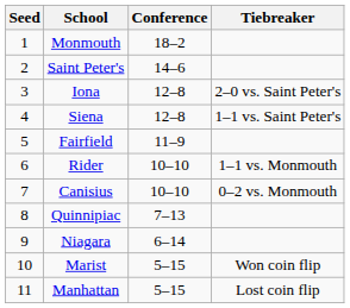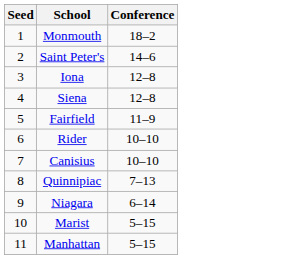 <table class="wikitable" style="text-align:center">
 <tr>
 <th>Seed</th>
 <th>School</th>
 <th>Conference</th>
-<th>Tiebreaker</th>
 </tr>
 <tr>
 <td>1</td>
 <td><a href='#'>Monmouth</a></td>
 <td>18–2</td>
-<td></td>
 </tr>
 <tr>
 <td>2</td>
 <td><a href='#'>Saint Peter's</a></td>
 <td>14–6</td>
-<td></td>
 </tr>
 <tr>
 <td>3</td>
 <td><a href='#'>Iona</a></td>
 <td>12–8</td>
-<td>2–0 vs. Saint Peter's</td>
 </tr>
 <tr>
 <td>4</td>
 <td><a href='#'>Siena</a></td>
 <td>12–8</td>
-<td>1–1 vs. Saint Peter's</td>
 </tr>
 <tr>
 <td>5</td>
 <td><a href='#'>Fairfield</a></td>
 <td>11–9</td>
-<td></td>
 </tr>
 <tr>
 <td>6</td>
 <td><a href='#'>Rider</a></td>
 <td>10–10</td>
-<td>1–1 vs. Monmouth</td>
 </tr>
 <tr>
 <td>7</td>
 <td><a href='#'>Canisius</a></td>
 <td>10–10</td>
-<td>0–2 vs. Monmouth</td>
 </tr>
 <tr>
 <td>8</td>
 <td><a href='#'>Quinnipiac</a></td>
 <td>7–13</td>
-<td></td>
 </tr>
 <tr>
 <td>9</td>
 <td><a href='#'>Niagara</a></td>
 <td>6–14</td>
-<td></td>
 </tr>
 <tr>
 <td>10</td>
 <td><a href='#'>Marist</a></td>
 <td>5–15</td>
-<td>Won coin flip</td>
 </tr>
 <tr>
 <td>11</td>
 <td><a href='#'>Manhattan</a></td>
 <td>5–15</td>
-<td>Lost coin flip</td>
 </tr>
 </table>
